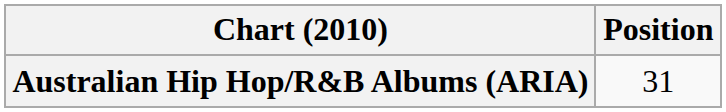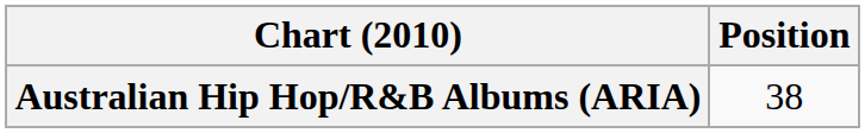 <table class="wikitable sortable plainrowheaders" style="text-align:center;">
 <tr>
 <th>Chart (2010)</th>
 <th>Position</th>
 </tr>
 <tr>
 <th scope="row">Australian Hip Hop/R&B Albums (ARIA)</th>
-<td>31</td>
+<td>38</td>
 </tr>
 </table>
